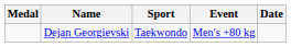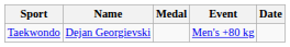 <table class="wikitable sortable" style="font-size: 95%;">
 <tr>
+<th>Sport</th>
+<th>Name</th>
 <th>Medal</th>
-<th>Name</th>
-<th>Sport</th>
 <th>Event</th>
 <th>Date</th>
 </tr>
 <tr>
+<td><a href='#'>Taekwondo</a></td>
+<td><a href='#'>Dejan Georgievski</a></td>
 <td></td>
-<td><a href='#'>Dejan Georgievski</a></td>
-<td><a href='#'>Taekwondo</a></td>
 <td><a href='#'>Men's +80 kg</a></td>
 <td></td>
 </tr>
 </table>
